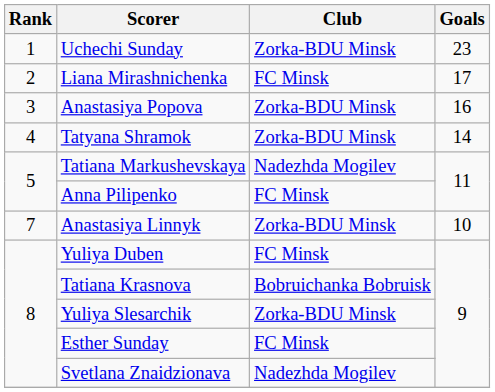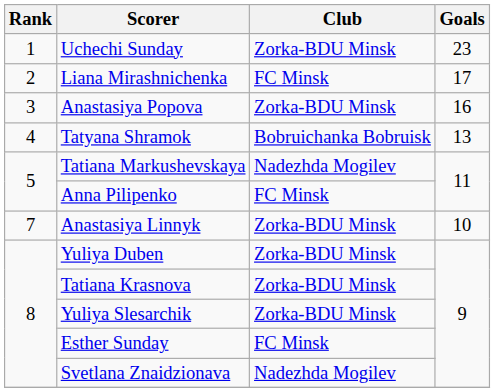 <table class="wikitable" style="text-align:center">
 <tr>
 <th>Rank</th>
 <th>Scorer</th>
 <th>Club</th>
 <th>Goals</th>
 </tr>
 <tr>
 <td>1</td>
 <td align="left"> <a href='#'>Uchechi Sunday</a></td>
 <td align="left"><a href='#'>Zorka-BDU Minsk</a></td>
 <td>23</td>
 </tr>
 <tr>
 <td>2</td>
 <td align="left"> <a href='#'>Liana Mirashnichenka</a></td>
 <td align="left"><a href='#'>FC Minsk</a></td>
 <td>17</td>
 </tr>
 <tr>
 <td>3</td>
 <td align="left"> <a href='#'>Anastasiya Popova</a></td>
 <td align="left"><a href='#'>Zorka-BDU Minsk</a></td>
 <td>16</td>
 </tr>
 <tr>
 <td>4</td>
 <td align="left"> <a href='#'>Tatyana Shramok</a></td>
-<td align="left"><a href='#'>Zorka-BDU Minsk</a></td>
-<td>14</td>
+<td align="left"><a href='#'>Bobruichanka Bobruisk</a></td>
+<td>13</td>
 </tr>
 <tr>
 <td rowspan=2>5</td>
 <td align="left"> <a href='#'>Tatiana Markushevskaya</a></td>
 <td align="left"><a href='#'>Nadezhda Mogilev</a></td>
 <td rowspan=2>11</td>
 </tr>
 <tr>
 <td align="left"> <a href='#'>Anna Pilipenko</a></td>
 <td align="left"><a href='#'>FC Minsk</a></td>
 </tr>
 <tr>
 <td>7</td>
 <td align="left"> <a href='#'>Anastasiya Linnyk</a></td>
 <td align="left"><a href='#'>Zorka-BDU Minsk</a></td>
 <td>10</td>
 </tr>
 <tr>
 <td rowspan=5>8</td>
 <td align="left"> <a href='#'>Yuliya Duben</a></td>
-<td align="left"><a href='#'>FC Minsk</a></td>
+<td align="left"><a href='#'>Zorka-BDU Minsk</a></td>
 <td rowspan=5>9</td>
 </tr>
 <tr>
 <td align="left"> <a href='#'>Tatiana Krasnova</a></td>
-<td align="left"><a href='#'>Bobruichanka Bobruisk</a></td>
+<td align="left"><a href='#'>Zorka-BDU Minsk</a></td>
 </tr>
 <tr>
 <td align="left"> <a href='#'>Yuliya Slesarchik</a></td>
 <td align="left"><a href='#'>Zorka-BDU Minsk</a></td>
 </tr>
 <tr>
 <td align="left"> <a href='#'>Esther Sunday</a></td>
 <td align="left"><a href='#'>FC Minsk</a></td>
 </tr>
 <tr>
 <td align="left"> <a href='#'>Svetlana Znaidzionava</a></td>
 <td align="left"><a href='#'>Nadezhda Mogilev</a></td>
 </tr>
 <tr>
 </tr>
 </table>
